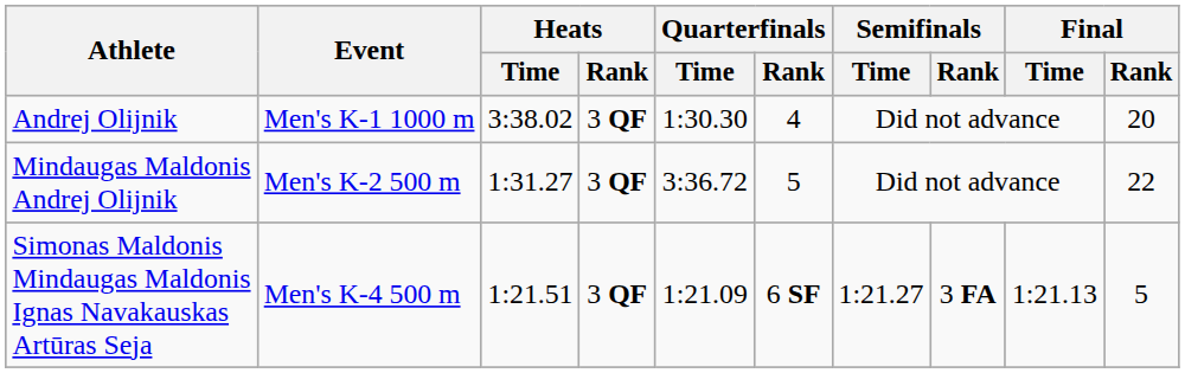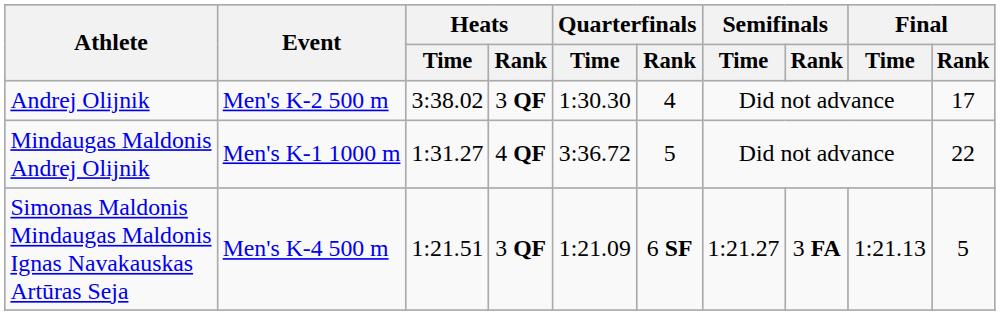 <table class=wikitable style="font-size:90%">
 <tr>
 <th rowspan="2">Athlete</th>
 <th rowspan="2">Event</th>
 <th colspan=2>Heats</th>
 <th colspan=2>Quarterfinals</th>
 <th colspan=2>Semifinals</th>
 <th colspan=2>Final</th>
 </tr>
 <tr style="font-size:95%">
 <th>Time</th>
 <th>Rank</th>
 <th>Time</th>
 <th>Rank</th>
 <th>Time</th>
 <th>Rank</th>
 <th>Time</th>
 <th>Rank</th>
 </tr>
 <tr align=center>
 <td align=left><a href='#'>Andrej Olijnik</a></td>
-<td align=left><a href='#'>Men's K-1 1000 m</a></td>
+<td align=left><a href='#'>Men's K-2 500 m</a></td>
 <td>3:38.02</td>
 <td>3 <strong>QF</strong></td>
 <td>1:30.30</td>
 <td>4</td>
 <td colspan=3>Did not advance</td>
-<td>20</td>
+<td>17</td>
 </tr>
 <tr align=center>
 <td align=left><a href='#'>Mindaugas Maldonis</a> <br><a href='#'>Andrej Olijnik</a></td>
-<td align=left><a href='#'>Men's K-2 500 m</a></td>
+<td align=left><a href='#'>Men's K-1 1000 m</a></td>
 <td>1:31.27</td>
-<td>3 <strong>QF</strong></td>
+<td>4 <strong>QF</strong></td>
 <td>3:36.72</td>
 <td>5</td>
 <td colspan=3>Did not advance</td>
 <td>22</td>
 </tr>
 <tr align=center>
 <td align=left><a href='#'>Simonas Maldonis</a> <br><a href='#'>Mindaugas Maldonis</a> <br><a href='#'>Ignas Navakauskas</a> <br><a href='#'>Artūras Seja</a></td>
 <td align=left><a href='#'>Men's K-4 500 m</a></td>
 <td>1:21.51</td>
 <td>3 <strong>QF</strong></td>
 <td>1:21.09</td>
 <td>6 <strong>SF</strong></td>
 <td>1:21.27</td>
 <td>3 <strong>FA</strong></td>
 <td>1:21.13</td>
 <td>5</td>
 </tr>
 </table>
